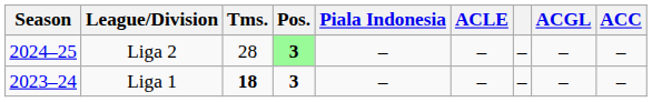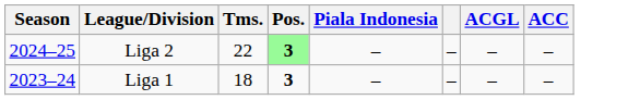 <table class="wikitable" style="text-align:center">
 <tr style="background:#efefef;">
 <th>Season</th>
 <th>League/Division</th>
 <th>Tms.</th>
 <th>Pos.</th>
 <th><a href='#'>Piala Indonesia</a></th>
-<th><a href='#'>ACLE</a></th>
 <th></th>
 <th><a href='#'>ACGL</a></th>
 <th><a href='#'>ACC</a></th>
 </tr>
 <tr>
 <td><a href='#'>2024–25</a></td>
 <td>Liga 2</td>
-<td>28</td>
+<td>22</td>
 <td bgcolor="palegreen"><strong>3</strong></td>
-<td>–</td>
 <td>–</td>
 <td>–</td>
 <td>–</td>
 <td>–</td>
 </tr>
 <tr>
 <td><a href='#'>2023–24</a></td>
 <td>Liga 1</td>
-<td><strong>18</strong></td>
+<td>18</td>
 <td><strong>3</strong></td>
-<td>–</td>
 <td>–</td>
 <td>–</td>
 <td>–</td>
 <td>–</td>
 </tr>
 </table>
